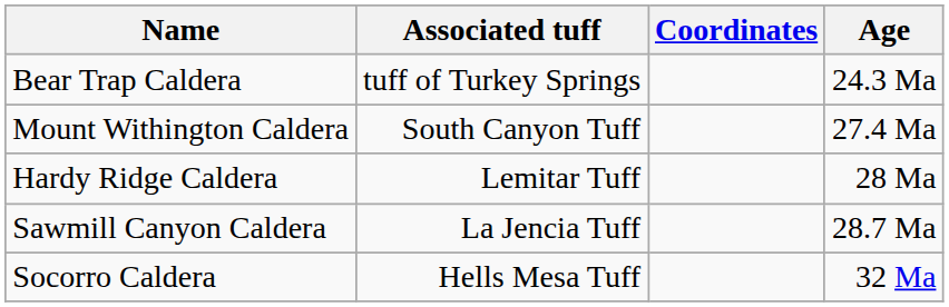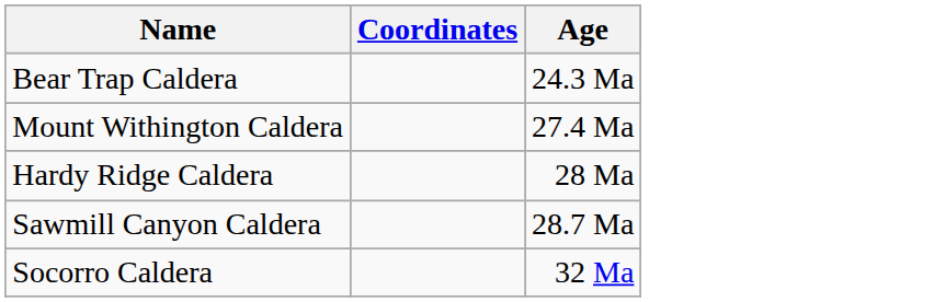 <table class="wikitable">
 <tr>
 <th>Name</th>
-<th>Associated tuff</th>
 <th><a href='#'>Coordinates</a></th>
 <th>Age</th>
 </tr>
 <tr align="right">
 <td align="left">Bear Trap Caldera</td>
-<td>tuff of Turkey Springs</td>
 <td></td>
 <td>24.3 Ma</td>
 </tr>
 <tr align="right">
 <td align="left">Mount Withington Caldera</td>
-<td>South Canyon Tuff</td>
 <td></td>
 <td>27.4 Ma</td>
 </tr>
 <tr align="right">
 <td align="left">Hardy Ridge Caldera</td>
-<td>Lemitar Tuff</td>
 <td></td>
 <td>28 Ma</td>
 </tr>
 <tr align="right">
 <td align="left">Sawmill Canyon Caldera</td>
-<td>La Jencia Tuff</td>
 <td></td>
 <td>28.7 Ma</td>
 </tr>
 <tr align="right">
 <td align="left">Socorro Caldera</td>
-<td>Hells Mesa Tuff</td>
 <td></td>
 <td>32 <a href='#'>Ma</a></td>
 </tr>
 </table>
